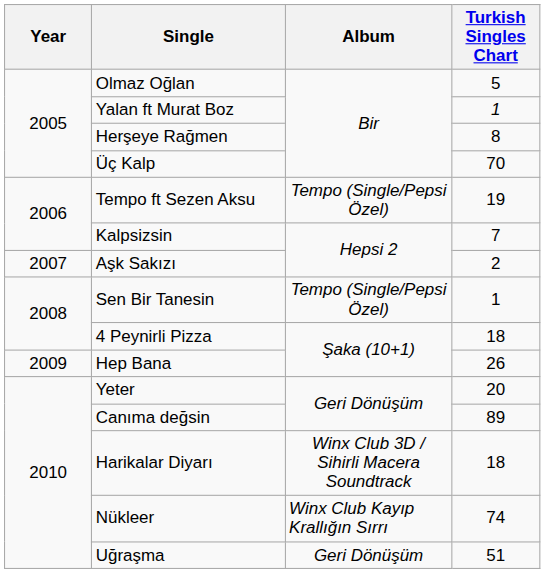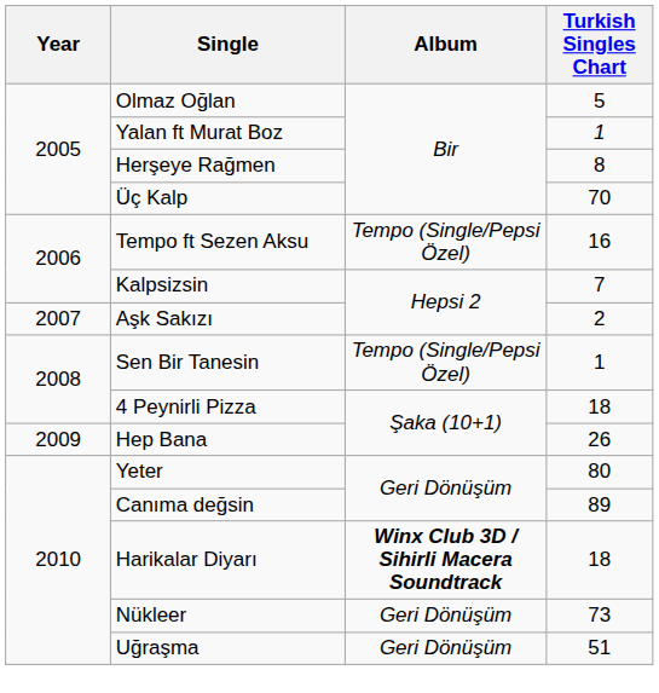 <table class="wikitable">
 <tr>
 <th>Year</th>
 <th>Single</th>
 <th>Album</th>
 <th><a href='#'>Turkish Singles Chart</a></th>
 </tr>
 <tr>
 <td style="width:75px; text-align:center;" rowspan="4">2005</td>
 <td style="width:175px; text-align:left;">Olmaz Oğlan</td>
 <td style="width:150px; text-align:center;" rowspan="4"><em>Bir</em></td>
 <td style="width:75px; text-align:center;">5</td>
 </tr>
 <tr>
 <td style="text-align:left;">Yalan ft Murat Boz</td>
 <td style="width:75px; text-align:center;"><em>1</em></td>
 </tr>
 <tr>
 <td style="text-align:left;">Herşeye Rağmen</td>
 <td style="width:75px; text-align:center;">8</td>
 </tr>
 <tr>
 <td style="text-align:left;">Üç Kalp</td>
 <td style="width:75px; text-align:center;">70</td>
 </tr>
 <tr>
 <td style="text-align:center;" rowspan="2">2006</td>
 <td style="text-align:left;">Tempo ft Sezen Aksu</td>
 <td style="text-align:center;"><em>Tempo (Single/Pepsi Özel)</em></td>
-<td style="width:75px; text-align:center;">19</td>
+<td style="width:75px; text-align:center;">16</td>
 </tr>
 <tr>
 <td style="text-align:left;">Kalpsizsin</td>
 <td style="text-align:center;" rowspan="2"><em>Hepsi 2</em></td>
 <td style="width:75px; text-align:center;">7</td>
 </tr>
 <tr>
 <td style="text-align:center;">2007</td>
 <td style="text-align:left;">Aşk Sakızı</td>
 <td style="width:75px; text-align:center;">2</td>
 </tr>
 <tr>
 <td style="text-align:center;" rowspan="2">2008</td>
 <td>Sen Bir Tanesin</td>
 <td style="text-align:center;"><em>Tempo (Single/Pepsi Özel)</em></td>
 <td style="width:75px; text-align:center;">1</td>
 </tr>
 <tr>
 <td style="text-align:left;">4 Peynirli Pizza</td>
 <td style="text-align:center;" rowspan="2"><em>Şaka (10+1)</em></td>
 <td style="width:75px; text-align:center;">18</td>
 </tr>
 <tr>
 <td style="text-align:center;">2009</td>
 <td style="text-align:left;">Hep Bana</td>
 <td style="width:75px; text-align:center;">26</td>
 </tr>
 <tr>
 <td style="text-align:center;" rowspan="5">2010</td>
 <td>Yeter</td>
 <td style="text-align:center;" rowspan="2"><em>Geri Dönüşüm</em></td>
-<td style="width:75px; text-align:center;">20</td>
+<td style="width:75px; text-align:center;">80</td>
 </tr>
 <tr>
 <td style="text-align:left;">Canıma değsin</td>
 <td style="width:75px; text-align:center;">89</td>
 </tr>
 <tr>
 <td>Harikalar Diyarı</td>
-<td style="text-align:center;"><em>Winx Club 3D / Sihirli Macera Soundtrack</em></td>
+<td style="text-align:center;"><strong><em>Winx Club 3D / Sihirli Macera Soundtrack</em></strong></td>
 <td style="width:75px; text-align:center;">18</td>
 </tr>
 <tr>
 <td>Nükleer</td>
-<td style="text-align:left;"><em>Winx Club Kayıp Krallığın Sırrı</em></td>
-<td style="width:75px; text-align:center;">74</td>
+<td style="text-align:center;"><em>Geri Dönüşüm</em></td>
+<td style="width:75px; text-align:center;">73</td>
 </tr>
 <tr>
 <td>Uğraşma</td>
 <td style="text-align:center;"><em>Geri Dönüşüm</em></td>
 <td style="width:75px; text-align:center;">51</td>
 </tr>
 </table>
